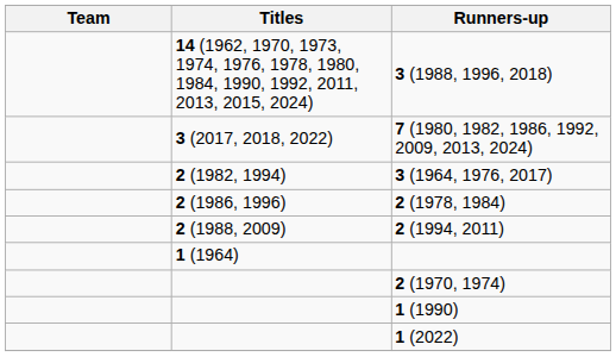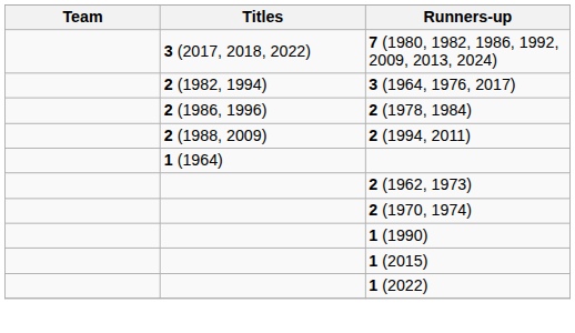 <table class="wikitable sortable">
 <tr bgcolor=#f2f2f2>
 </tr>
 <tr>
 <th width=150>Team</th>
 <th width=200>Titles</th>
 <th width=200>Runners-up</th>
-</tr>
-<tr>
-<td></td>
-<td><strong>14</strong> (1962, 1970, 1973, 1974, 1976, 1978, 1980, 1984, 1990, 1992, 2011, 2013, 2015, 2024)</td>
-<td><strong>3</strong> (1988, 1996, 2018)</td>
 </tr>
 <tr>
 <td></td>
 <td><strong>3</strong> (2017, 2018, 2022)</td>
 <td><strong>7</strong> (1980, 1982, 1986, 1992, 2009, 2013, 2024)</td>
 </tr>
 <tr>
 <td></td>
 <td><strong>2</strong> (1982, 1994)</td>
 <td><strong>3</strong> (1964, 1976, 2017)</td>
 </tr>
 <tr>
 <td></td>
 <td><strong>2</strong> (1986, 1996)</td>
 <td><strong>2</strong> (1978, 1984)</td>
 </tr>
 <tr>
 <td></td>
 <td><strong>2</strong> (1988, 2009)</td>
 <td><strong>2</strong> (1994, 2011)</td>
 </tr>
 <tr>
 <td></td>
 <td><strong>1</strong> (1964)</td>
 <td></td>
 </tr>
 <tr>
 <td></td>
 <td></td>
+<td><strong>2</strong> (1962, 1973)</td>
+</tr>
+<tr>
+<td></td>
+<td></td>
 <td><strong>2</strong> (1970, 1974)</td>
 </tr>
 <tr>
 <td></td>
 <td></td>
 <td><strong>1</strong> (1990)</td>
 </tr>
 <tr>
 <td></td>
 <td></td>
+<td><strong>1</strong> (2015)</td>
+</tr>
+<tr>
+<td></td>
+<td></td>
 <td><strong>1</strong> (2022)</td>
 </tr>
 <tr>
 </tr>
 </table>
